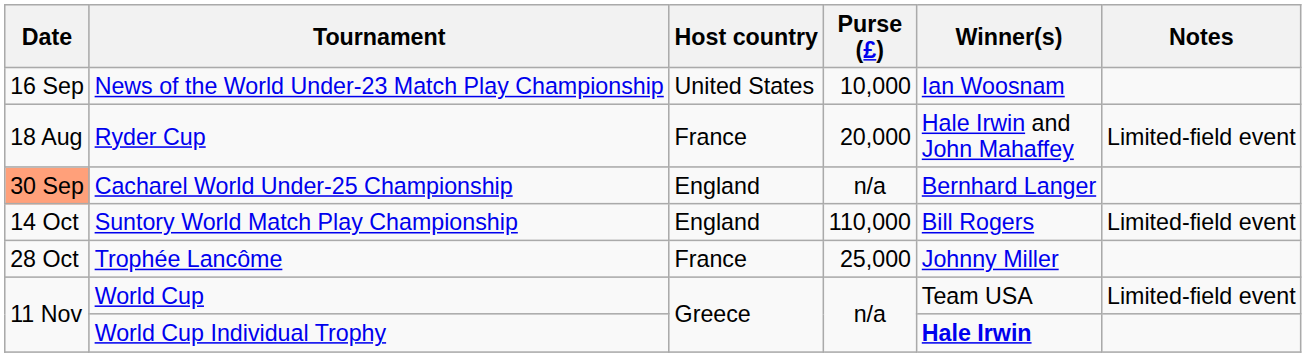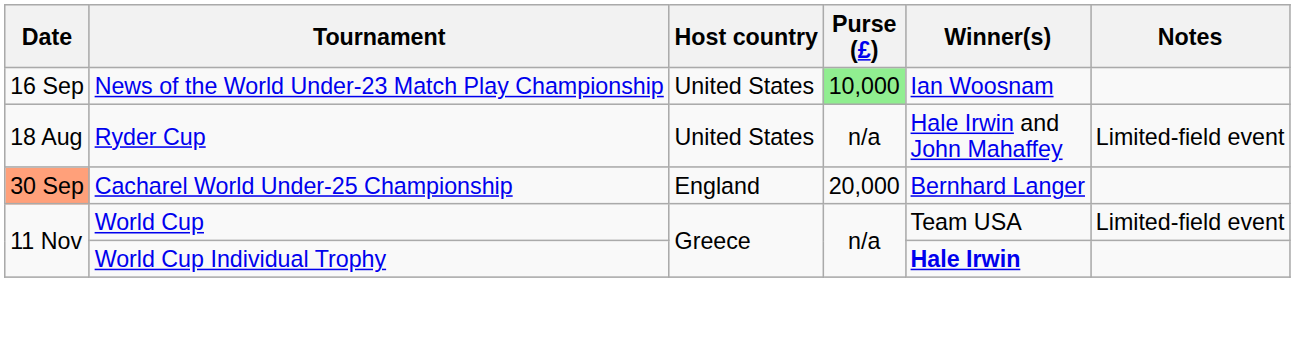 <table class="wikitable" style="font-size:95%">
 <tr>
 <th>Date</th>
 <th>Tournament</th>
 <th>Host country</th>
 <th>Purse<br>(<a href='#'>£</a>)</th>
 <th>Winner(s)</th>
 <th>Notes</th>
 </tr>
 <tr>
 <td>16 Sep</td>
 <td><a href='#'>News of the World Under-23 Match Play Championship</a></td>
 <td>United States</td>
-<td align=right>10,000</td>
+<td align=right style="background: lightgreen;">10,000</td>
 <td> <a href='#'>Ian Woosnam</a></td>
 <td></td>
 </tr>
 <tr>
 <td>18 Aug</td>
 <td><a href='#'>Ryder Cup</a></td>
-<td>France</td>
-<td align=right>20,000</td>
+<td>United States</td>
+<td align=center>n/a</td>
 <td> <a href='#'>Hale Irwin</a> and<br> <a href='#'>John Mahaffey</a></td>
 <td>Limited-field event</td>
 </tr>
 <tr>
 <td style="background: lightsalmon;">30 Sep</td>
 <td><a href='#'>Cacharel World Under-25 Championship</a></td>
 <td>England</td>
-<td align=center>n/a</td>
+<td align=right>20,000</td>
 <td> <a href='#'>Bernhard Langer</a></td>
-<td></td>
-</tr>
-<tr>
-<td>14 Oct</td>
-<td><a href='#'>Suntory World Match Play Championship</a></td>
-<td>England</td>
-<td align=right>110,000</td>
-<td> <a href='#'>Bill Rogers</a></td>
-<td>Limited-field event</td>
-</tr>
-<tr>
-<td>28 Oct</td>
-<td><a href='#'>Trophée Lancôme</a></td>
-<td>France</td>
-<td align=right>25,000</td>
-<td> <a href='#'>Johnny Miller</a></td>
 <td></td>
 </tr>
 <tr>
 <td rowspan=2>11 Nov</td>
 <td><a href='#'>World Cup</a></td>
 <td rowspan=2>Greece</td>
 <td rowspan=2 align=center>n/a</td>
 <td> Team USA</td>
 <td>Limited-field event</td>
 </tr>
 <tr>
 <td><a href='#'>World Cup Individual Trophy</a></td>
 <td><strong> <a href='#'>Hale Irwin</a></strong></td>
 <td></td>
 </tr>
 </table>
